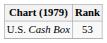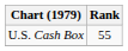 <table class="wikitable">
 <tr>
 <th>Chart (1979)</th>
 <th style="text-align:center;">Rank</th>
 </tr>
 <tr>
 <td>U.S. <em>Cash Box</em> </td>
-<td style="text-align:center;">53</td>
+<td style="text-align:center;">55</td>
 </tr>
 <tr>
 </tr>
 </table>
